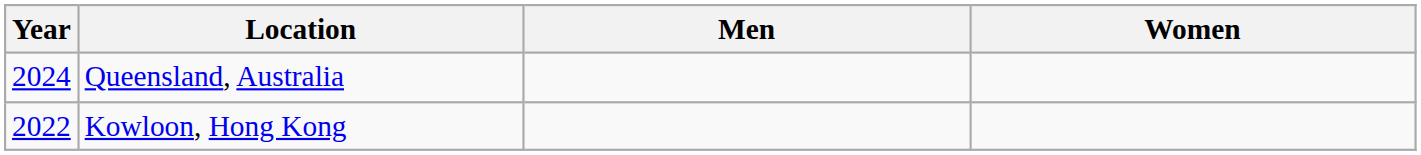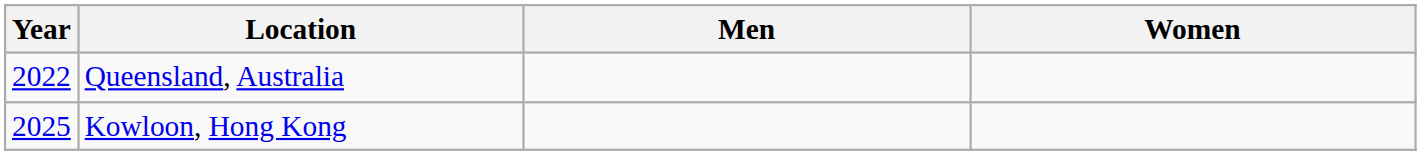 <table class="wikitable sortable" style=font-size:85%>
 <tr>
 <th>Year</th>
 <th width=200, class="unsortable">Location</th>
 <th width=200, class="unsortable">Men</th>
 <th width=200, class="unsortable">Women</th>
 </tr>
 <tr>
-<td><a href='#'>2024</a></td>
+<td><a href='#'>2022</a></td>
 <td> <a href='#'>Queensland</a>, <a href='#'>Australia</a></td>
 <td></td>
 <td></td>
 </tr>
 <tr>
-<td><a href='#'>2022</a></td>
+<td><a href='#'>2025</a></td>
 <td> <a href='#'>Kowloon</a>, <a href='#'>Hong Kong</a></td>
 <td></td>
 <td></td>
 </tr>
 </table>
